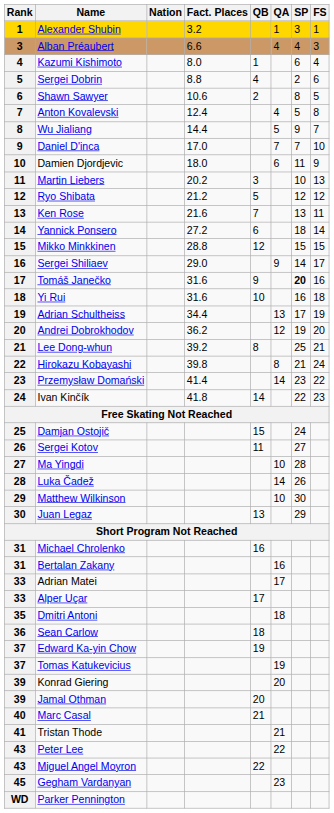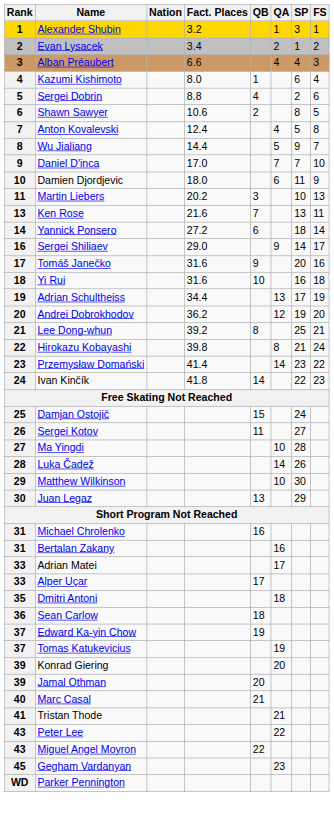 <table class="wikitable">
 <tr>
 <th>Rank</th>
 <th>Name</th>
 <th>Nation</th>
 <th>Fact. Places</th>
 <th>QB</th>
 <th>QA</th>
 <th>SP</th>
 <th>FS</th>
 </tr>
 <tr bgcolor=gold>
 <td align=center><strong>1</strong></td>
 <td><a href='#'>Alexander Shubin</a></td>
 <td></td>
 <td>3.2</td>
 <td></td>
 <td>1</td>
 <td>3</td>
 <td>1</td>
+</tr>
+<tr bgcolor=silver>
+<td align=center><strong>2</strong></td>
+<td><a href='#'>Evan Lysacek</a></td>
+<td></td>
+<td>3.4</td>
+<td></td>
+<td>2</td>
+<td>1</td>
+<td>2</td>
 </tr>
 <tr bgcolor=cc9966>
 <td align=center><strong>3</strong></td>
 <td><a href='#'>Alban Préaubert</a></td>
 <td></td>
 <td>6.6</td>
 <td></td>
 <td>4</td>
 <td>4</td>
 <td>3</td>
 </tr>
 <tr>
 <th>4</th>
 <td><a href='#'>Kazumi Kishimoto</a></td>
 <td></td>
 <td>8.0</td>
 <td>1</td>
 <td></td>
 <td>6</td>
 <td>4</td>
 </tr>
 <tr>
 <th>5</th>
 <td><a href='#'>Sergei Dobrin</a></td>
 <td></td>
 <td>8.8</td>
 <td>4</td>
 <td></td>
 <td>2</td>
 <td>6</td>
 </tr>
 <tr>
 <th>6</th>
 <td><a href='#'>Shawn Sawyer</a></td>
 <td></td>
 <td>10.6</td>
 <td>2</td>
 <td></td>
 <td>8</td>
 <td>5</td>
 </tr>
 <tr>
 <th>7</th>
 <td><a href='#'>Anton Kovalevski</a></td>
 <td></td>
 <td>12.4</td>
 <td></td>
 <td>4</td>
 <td>5</td>
 <td>8</td>
 </tr>
 <tr>
 <th>8</th>
 <td><a href='#'>Wu Jialiang</a></td>
 <td></td>
 <td>14.4</td>
 <td></td>
 <td>5</td>
 <td>9</td>
 <td>7</td>
 </tr>
 <tr>
 <th>9</th>
 <td><a href='#'>Daniel D'inca</a></td>
 <td></td>
 <td>17.0</td>
 <td></td>
 <td>7</td>
 <td>7</td>
 <td>10</td>
 </tr>
 <tr>
 <th>10</th>
 <td>Damien Djordjevic</td>
 <td></td>
 <td>18.0</td>
 <td></td>
 <td>6</td>
 <td>11</td>
 <td>9</td>
 </tr>
 <tr>
 <th>11</th>
 <td><a href='#'>Martin Liebers</a></td>
 <td></td>
 <td>20.2</td>
 <td>3</td>
 <td></td>
 <td>10</td>
 <td>13</td>
 </tr>
 <tr>
-<th>12</th>
-<td><a href='#'>Ryo Shibata</a></td>
-<td></td>
-<td>21.2</td>
-<td>5</td>
-<td></td>
-<td>12</td>
-<td>12</td>
-</tr>
-<tr>
 <th>13</th>
 <td><a href='#'>Ken Rose</a></td>
 <td></td>
 <td>21.6</td>
 <td>7</td>
 <td></td>
 <td>13</td>
 <td>11</td>
 </tr>
 <tr>
 <th>14</th>
 <td><a href='#'>Yannick Ponsero</a></td>
 <td></td>
 <td>27.2</td>
 <td>6</td>
 <td></td>
 <td>18</td>
 <td>14</td>
 </tr>
 <tr>
-<th>15</th>
-<td><a href='#'>Mikko Minkkinen</a></td>
-<td></td>
-<td>28.8</td>
-<td>12</td>
-<td></td>
-<td>15</td>
-<td>15</td>
-</tr>
-<tr>
 <th>16</th>
 <td><a href='#'>Sergei Shiliaev</a></td>
 <td></td>
 <td>29.0</td>
 <td></td>
 <td>9</td>
 <td>14</td>
 <td>17</td>
 </tr>
 <tr>
 <th>17</th>
 <td><a href='#'>Tomáš Janečko</a></td>
 <td></td>
 <td>31.6</td>
 <td>9</td>
 <td></td>
-<td><strong>20</strong></td>
+<td>20</td>
 <td>16</td>
 </tr>
 <tr>
 <th>18</th>
 <td><a href='#'>Yi Rui</a></td>
 <td></td>
 <td>31.6</td>
 <td>10</td>
 <td></td>
 <td>16</td>
 <td>18</td>
 </tr>
 <tr>
 <th>19</th>
 <td><a href='#'>Adrian Schultheiss</a></td>
 <td></td>
 <td>34.4</td>
 <td></td>
 <td>13</td>
 <td>17</td>
 <td>19</td>
 </tr>
 <tr>
 <th>20</th>
 <td><a href='#'>Andrei Dobrokhodov</a></td>
 <td></td>
 <td>36.2</td>
 <td></td>
 <td>12</td>
 <td>19</td>
 <td>20</td>
 </tr>
 <tr>
 <th>21</th>
 <td><a href='#'>Lee Dong-whun</a></td>
 <td></td>
 <td>39.2</td>
 <td>8</td>
 <td></td>
 <td>25</td>
 <td>21</td>
 </tr>
 <tr>
 <th>22</th>
 <td><a href='#'>Hirokazu Kobayashi</a></td>
 <td></td>
 <td>39.8</td>
 <td></td>
 <td>8</td>
 <td>21</td>
 <td>24</td>
 </tr>
 <tr>
 <th>23</th>
 <td><a href='#'>Przemysław Domański</a></td>
 <td></td>
 <td>41.4</td>
 <td></td>
 <td>14</td>
 <td>23</td>
 <td>22</td>
 </tr>
 <tr>
 <th>24</th>
 <td>Ivan Kinčík</td>
 <td></td>
 <td>41.8</td>
 <td>14</td>
 <td></td>
 <td>22</td>
 <td>23</td>
 </tr>
 <tr>
 <th colspan=8>Free Skating Not Reached</th>
 </tr>
 <tr>
 <th>25</th>
 <td><a href='#'>Damjan Ostojič</a></td>
 <td></td>
 <td></td>
 <td>15</td>
 <td></td>
 <td>24</td>
 <td></td>
 </tr>
 <tr>
 <th>26</th>
 <td><a href='#'>Sergei Kotov</a></td>
 <td></td>
 <td></td>
 <td>11</td>
 <td></td>
 <td>27</td>
 <td></td>
 </tr>
 <tr>
 <th>27</th>
 <td><a href='#'>Ma Yingdi</a></td>
 <td></td>
 <td></td>
 <td></td>
 <td>10</td>
 <td>28</td>
 <td></td>
 </tr>
 <tr>
 <th>28</th>
 <td><a href='#'>Luka Čadež</a></td>
 <td></td>
 <td></td>
 <td></td>
 <td>14</td>
 <td>26</td>
 <td></td>
 </tr>
 <tr>
 <th>29</th>
 <td><a href='#'>Matthew Wilkinson</a></td>
 <td></td>
 <td></td>
 <td></td>
 <td>10</td>
 <td>30</td>
 <td></td>
 </tr>
 <tr>
 <th>30</th>
 <td><a href='#'>Juan Legaz</a></td>
 <td></td>
 <td></td>
 <td>13</td>
 <td></td>
 <td>29</td>
 <td></td>
 </tr>
 <tr>
 <th colspan=8>Short Program Not Reached</th>
 </tr>
 <tr>
 <th>31</th>
 <td><a href='#'>Michael Chrolenko</a></td>
 <td></td>
 <td></td>
 <td>16</td>
 <td></td>
 <td></td>
 <td></td>
 </tr>
 <tr>
 <th>31</th>
 <td><a href='#'>Bertalan Zakany</a></td>
 <td></td>
 <td></td>
 <td></td>
 <td>16</td>
 <td></td>
 <td></td>
 </tr>
 <tr>
 <th>33</th>
 <td>Adrian Matei</td>
 <td></td>
 <td></td>
 <td></td>
 <td>17</td>
 <td></td>
 <td></td>
 </tr>
 <tr>
 <th>33</th>
 <td><a href='#'>Alper Uçar</a></td>
 <td></td>
 <td></td>
 <td>17</td>
 <td></td>
 <td></td>
 <td></td>
 </tr>
 <tr>
 <th>35</th>
 <td><a href='#'>Dmitri Antoni</a></td>
 <td></td>
 <td></td>
 <td></td>
 <td>18</td>
 <td></td>
 <td></td>
 </tr>
 <tr>
 <th>36</th>
 <td><a href='#'>Sean Carlow</a></td>
 <td></td>
 <td></td>
 <td>18</td>
 <td></td>
 <td></td>
 <td></td>
 </tr>
 <tr>
 <th>37</th>
 <td><a href='#'>Edward Ka-yin Chow</a></td>
 <td></td>
 <td></td>
 <td>19</td>
 <td></td>
 <td></td>
 <td></td>
 </tr>
 <tr>
 <th>37</th>
 <td><a href='#'>Tomas Katukevicius</a></td>
 <td></td>
 <td></td>
 <td></td>
 <td>19</td>
 <td></td>
 <td></td>
 </tr>
 <tr>
 <th>39</th>
 <td>Konrad Giering</td>
 <td></td>
 <td></td>
 <td></td>
 <td>20</td>
 <td></td>
 <td></td>
 </tr>
 <tr>
 <th>39</th>
 <td><a href='#'>Jamal Othman</a></td>
 <td></td>
 <td></td>
 <td>20</td>
 <td></td>
 <td></td>
 <td></td>
 </tr>
 <tr>
 <th>40</th>
 <td><a href='#'>Marc Casal</a></td>
 <td></td>
 <td></td>
 <td>21</td>
 <td></td>
 <td></td>
 <td></td>
 </tr>
 <tr>
 <th>41</th>
 <td>Tristan Thode</td>
 <td></td>
 <td></td>
 <td></td>
 <td>21</td>
 <td></td>
 <td></td>
 </tr>
 <tr>
 <th>43</th>
 <td><a href='#'>Peter Lee</a></td>
 <td></td>
 <td></td>
 <td></td>
 <td>22</td>
 <td></td>
 <td></td>
 </tr>
 <tr>
 <th>43</th>
 <td><a href='#'>Miguel Angel Moyron</a></td>
 <td></td>
 <td></td>
 <td>22</td>
 <td></td>
 <td></td>
 <td></td>
 </tr>
 <tr>
 <th>45</th>
 <td><a href='#'>Gegham Vardanyan</a></td>
 <td></td>
 <td></td>
 <td></td>
 <td>23</td>
 <td></td>
 <td></td>
 </tr>
 <tr>
 <th>WD</th>
 <td><a href='#'>Parker Pennington</a></td>
 <td></td>
 <td></td>
 <td></td>
 <td></td>
 <td></td>
 <td></td>
 </tr>
 </table>
